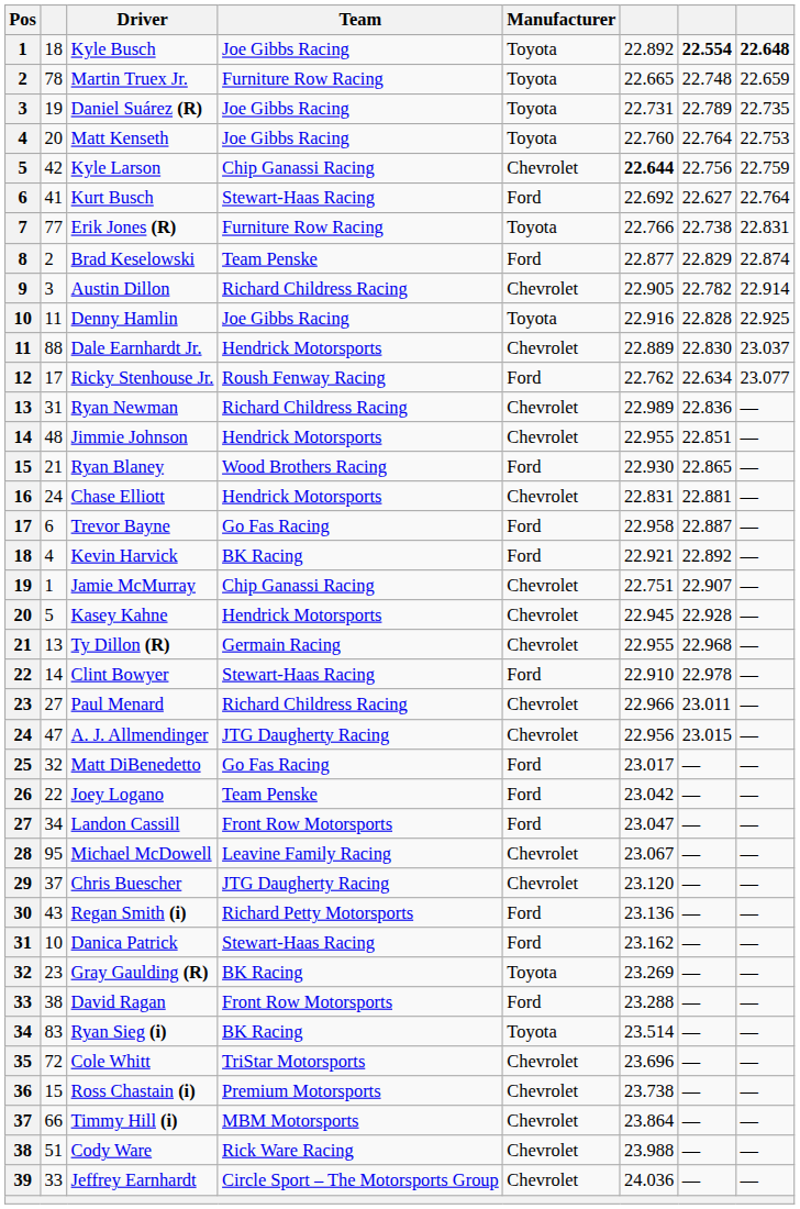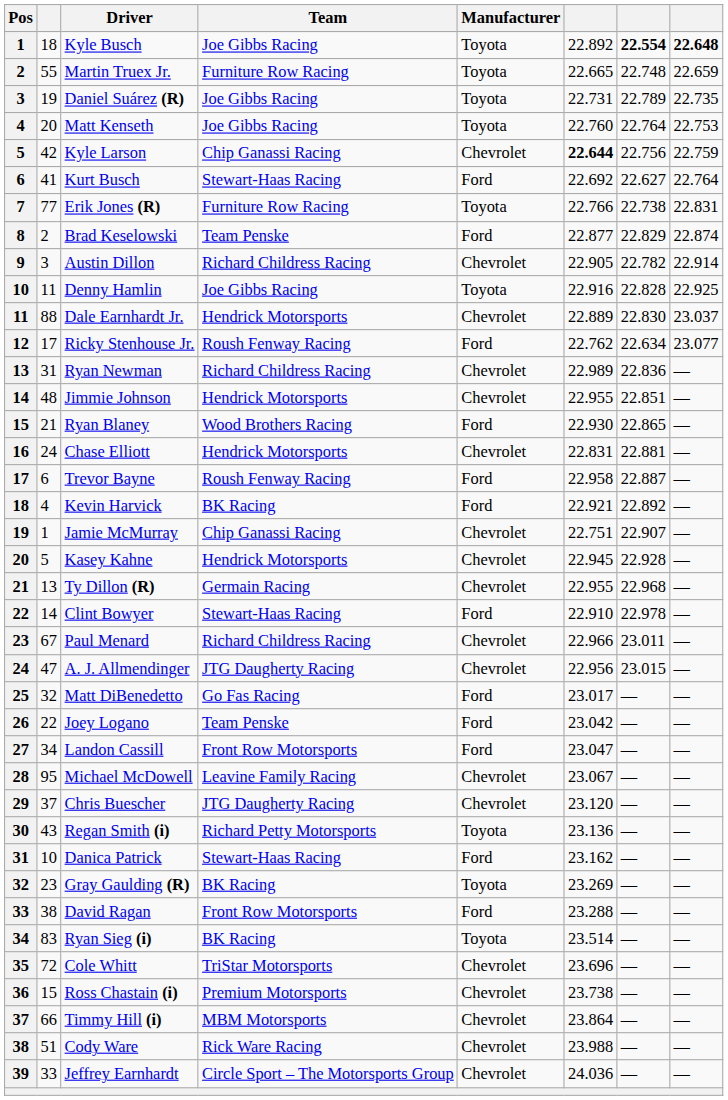 <table class="wikitable" style="font-size:95%">
 <tr>
 <th>Pos</th>
 <th></th>
 <th>Driver</th>
 <th>Team</th>
 <th>Manufacturer</th>
 <th></th>
 <th></th>
 <th></th>
 </tr>
 <tr>
 <th>1</th>
 <td>18</td>
 <td><a href='#'>Kyle Busch</a></td>
 <td><a href='#'>Joe Gibbs Racing</a></td>
 <td>Toyota</td>
 <td>22.892</td>
 <td><strong>22.554</strong></td>
 <td><strong>22.648</strong></td>
 </tr>
 <tr>
 <th>2</th>
-<td>78</td>
+<td>55</td>
 <td><a href='#'>Martin Truex Jr.</a></td>
 <td><a href='#'>Furniture Row Racing</a></td>
 <td>Toyota</td>
 <td>22.665</td>
 <td>22.748</td>
 <td>22.659</td>
 </tr>
 <tr>
 <th>3</th>
 <td>19</td>
 <td><a href='#'>Daniel Suárez</a> <strong>(R)</strong></td>
 <td><a href='#'>Joe Gibbs Racing</a></td>
 <td>Toyota</td>
 <td>22.731</td>
 <td>22.789</td>
 <td>22.735</td>
 </tr>
 <tr>
 <th>4</th>
 <td>20</td>
 <td><a href='#'>Matt Kenseth</a></td>
 <td><a href='#'>Joe Gibbs Racing</a></td>
 <td>Toyota</td>
 <td>22.760</td>
 <td>22.764</td>
 <td>22.753</td>
 </tr>
 <tr>
 <th>5</th>
 <td>42</td>
 <td><a href='#'>Kyle Larson</a></td>
 <td><a href='#'>Chip Ganassi Racing</a></td>
 <td>Chevrolet</td>
 <td><strong>22.644</strong></td>
 <td>22.756</td>
 <td>22.759</td>
 </tr>
 <tr>
 <th>6</th>
 <td>41</td>
 <td><a href='#'>Kurt Busch</a></td>
 <td><a href='#'>Stewart-Haas Racing</a></td>
 <td>Ford</td>
 <td>22.692</td>
 <td>22.627</td>
 <td>22.764</td>
 </tr>
 <tr>
 <th>7</th>
 <td>77</td>
 <td><a href='#'>Erik Jones</a> <strong>(R)</strong></td>
 <td><a href='#'>Furniture Row Racing</a></td>
 <td>Toyota</td>
 <td>22.766</td>
 <td>22.738</td>
 <td>22.831</td>
 </tr>
 <tr>
 <th>8</th>
 <td>2</td>
 <td><a href='#'>Brad Keselowski</a></td>
 <td><a href='#'>Team Penske</a></td>
 <td>Ford</td>
 <td>22.877</td>
 <td>22.829</td>
 <td>22.874</td>
 </tr>
 <tr>
 <th>9</th>
 <td>3</td>
 <td><a href='#'>Austin Dillon</a></td>
 <td><a href='#'>Richard Childress Racing</a></td>
 <td>Chevrolet</td>
 <td>22.905</td>
 <td>22.782</td>
 <td>22.914</td>
 </tr>
 <tr>
 <th>10</th>
 <td>11</td>
 <td><a href='#'>Denny Hamlin</a></td>
 <td><a href='#'>Joe Gibbs Racing</a></td>
 <td>Toyota</td>
 <td>22.916</td>
 <td>22.828</td>
 <td>22.925</td>
 </tr>
 <tr>
 <th>11</th>
 <td>88</td>
 <td><a href='#'>Dale Earnhardt Jr.</a></td>
 <td><a href='#'>Hendrick Motorsports</a></td>
 <td>Chevrolet</td>
 <td>22.889</td>
 <td>22.830</td>
 <td>23.037</td>
 </tr>
 <tr>
 <th>12</th>
 <td>17</td>
 <td><a href='#'>Ricky Stenhouse Jr.</a></td>
 <td><a href='#'>Roush Fenway Racing</a></td>
 <td>Ford</td>
 <td>22.762</td>
 <td>22.634</td>
 <td>23.077</td>
 </tr>
 <tr>
 <th>13</th>
 <td>31</td>
 <td><a href='#'>Ryan Newman</a></td>
 <td><a href='#'>Richard Childress Racing</a></td>
 <td>Chevrolet</td>
 <td>22.989</td>
 <td>22.836</td>
 <td>—</td>
 </tr>
 <tr>
 <th>14</th>
 <td>48</td>
 <td><a href='#'>Jimmie Johnson</a></td>
 <td><a href='#'>Hendrick Motorsports</a></td>
 <td>Chevrolet</td>
 <td>22.955</td>
 <td>22.851</td>
 <td>—</td>
 </tr>
 <tr>
 <th>15</th>
 <td>21</td>
 <td><a href='#'>Ryan Blaney</a></td>
 <td><a href='#'>Wood Brothers Racing</a></td>
 <td>Ford</td>
 <td>22.930</td>
 <td>22.865</td>
 <td>—</td>
 </tr>
 <tr>
 <th>16</th>
 <td>24</td>
 <td><a href='#'>Chase Elliott</a></td>
 <td><a href='#'>Hendrick Motorsports</a></td>
 <td>Chevrolet</td>
 <td>22.831</td>
 <td>22.881</td>
 <td>—</td>
 </tr>
 <tr>
 <th>17</th>
 <td>6</td>
 <td><a href='#'>Trevor Bayne</a></td>
-<td><a href='#'>Go Fas Racing</a></td>
+<td><a href='#'>Roush Fenway Racing</a></td>
 <td>Ford</td>
 <td>22.958</td>
 <td>22.887</td>
 <td>—</td>
 </tr>
 <tr>
 <th>18</th>
 <td>4</td>
 <td><a href='#'>Kevin Harvick</a></td>
 <td><a href='#'>BK Racing</a></td>
 <td>Ford</td>
 <td>22.921</td>
 <td>22.892</td>
 <td>—</td>
 </tr>
 <tr>
 <th>19</th>
 <td>1</td>
 <td><a href='#'>Jamie McMurray</a></td>
 <td><a href='#'>Chip Ganassi Racing</a></td>
 <td>Chevrolet</td>
 <td>22.751</td>
 <td>22.907</td>
 <td>—</td>
 </tr>
 <tr>
 <th>20</th>
 <td>5</td>
 <td><a href='#'>Kasey Kahne</a></td>
 <td><a href='#'>Hendrick Motorsports</a></td>
 <td>Chevrolet</td>
 <td>22.945</td>
 <td>22.928</td>
 <td>—</td>
 </tr>
 <tr>
 <th>21</th>
 <td>13</td>
 <td><a href='#'>Ty Dillon</a> <strong>(R)</strong></td>
 <td><a href='#'>Germain Racing</a></td>
 <td>Chevrolet</td>
 <td>22.955</td>
 <td>22.968</td>
 <td>—</td>
 </tr>
 <tr>
 <th>22</th>
 <td>14</td>
 <td><a href='#'>Clint Bowyer</a></td>
 <td><a href='#'>Stewart-Haas Racing</a></td>
 <td>Ford</td>
 <td>22.910</td>
 <td>22.978</td>
 <td>—</td>
 </tr>
 <tr>
 <th>23</th>
-<td>27</td>
+<td>67</td>
 <td><a href='#'>Paul Menard</a></td>
 <td><a href='#'>Richard Childress Racing</a></td>
 <td>Chevrolet</td>
 <td>22.966</td>
 <td>23.011</td>
 <td>—</td>
 </tr>
 <tr>
 <th>24</th>
 <td>47</td>
 <td><a href='#'>A. J. Allmendinger</a></td>
 <td><a href='#'>JTG Daugherty Racing</a></td>
 <td>Chevrolet</td>
 <td>22.956</td>
 <td>23.015</td>
 <td>—</td>
 </tr>
 <tr>
 <th>25</th>
 <td>32</td>
 <td><a href='#'>Matt DiBenedetto</a></td>
 <td><a href='#'>Go Fas Racing</a></td>
 <td>Ford</td>
 <td>23.017</td>
 <td>—</td>
 <td>—</td>
 </tr>
 <tr>
 <th>26</th>
 <td>22</td>
 <td><a href='#'>Joey Logano</a></td>
 <td><a href='#'>Team Penske</a></td>
 <td>Ford</td>
 <td>23.042</td>
 <td>—</td>
 <td>—</td>
 </tr>
 <tr>
 <th>27</th>
 <td>34</td>
 <td><a href='#'>Landon Cassill</a></td>
 <td><a href='#'>Front Row Motorsports</a></td>
 <td>Ford</td>
 <td>23.047</td>
 <td>—</td>
 <td>—</td>
 </tr>
 <tr>
 <th>28</th>
 <td>95</td>
 <td><a href='#'>Michael McDowell</a></td>
 <td><a href='#'>Leavine Family Racing</a></td>
 <td>Chevrolet</td>
 <td>23.067</td>
 <td>—</td>
 <td>—</td>
 </tr>
 <tr>
 <th>29</th>
 <td>37</td>
 <td><a href='#'>Chris Buescher</a></td>
 <td><a href='#'>JTG Daugherty Racing</a></td>
 <td>Chevrolet</td>
 <td>23.120</td>
 <td>—</td>
 <td>—</td>
 </tr>
 <tr>
 <th>30</th>
 <td>43</td>
 <td><a href='#'>Regan Smith</a> <strong>(i)</strong></td>
 <td><a href='#'>Richard Petty Motorsports</a></td>
-<td>Ford</td>
+<td>Toyota</td>
 <td>23.136</td>
 <td>—</td>
 <td>—</td>
 </tr>
 <tr>
 <th>31</th>
 <td>10</td>
 <td><a href='#'>Danica Patrick</a></td>
 <td><a href='#'>Stewart-Haas Racing</a></td>
 <td>Ford</td>
 <td>23.162</td>
 <td>—</td>
 <td>—</td>
 </tr>
 <tr>
 <th>32</th>
 <td>23</td>
 <td><a href='#'>Gray Gaulding</a> <strong>(R)</strong></td>
 <td><a href='#'>BK Racing</a></td>
 <td>Toyota</td>
 <td>23.269</td>
 <td>—</td>
 <td>—</td>
 </tr>
 <tr>
 <th>33</th>
 <td>38</td>
 <td><a href='#'>David Ragan</a></td>
 <td><a href='#'>Front Row Motorsports</a></td>
 <td>Ford</td>
 <td>23.288</td>
 <td>—</td>
 <td>—</td>
 </tr>
 <tr>
 <th>34</th>
 <td>83</td>
 <td><a href='#'>Ryan Sieg</a> <strong>(i)</strong></td>
 <td><a href='#'>BK Racing</a></td>
 <td>Toyota</td>
 <td>23.514</td>
 <td>—</td>
 <td>—</td>
 </tr>
 <tr>
 <th>35</th>
 <td>72</td>
 <td><a href='#'>Cole Whitt</a></td>
 <td><a href='#'>TriStar Motorsports</a></td>
 <td>Chevrolet</td>
 <td>23.696</td>
 <td>—</td>
 <td>—</td>
 </tr>
 <tr>
 <th>36</th>
 <td>15</td>
 <td><a href='#'>Ross Chastain</a> <strong>(i)</strong></td>
 <td><a href='#'>Premium Motorsports</a></td>
 <td>Chevrolet</td>
 <td>23.738</td>
 <td>—</td>
 <td>—</td>
 </tr>
 <tr>
 <th>37</th>
 <td>66</td>
 <td><a href='#'>Timmy Hill</a> <strong>(i)</strong></td>
 <td><a href='#'>MBM Motorsports</a></td>
 <td>Chevrolet</td>
 <td>23.864</td>
 <td>—</td>
 <td>—</td>
 </tr>
 <tr>
 <th>38</th>
 <td>51</td>
 <td><a href='#'>Cody Ware</a></td>
 <td><a href='#'>Rick Ware Racing</a></td>
 <td>Chevrolet</td>
 <td>23.988</td>
 <td>—</td>
 <td>—</td>
 </tr>
 <tr>
 <th>39</th>
 <td>33</td>
 <td><a href='#'>Jeffrey Earnhardt</a></td>
 <td><a href='#'>Circle Sport – The Motorsports Group</a></td>
 <td>Chevrolet</td>
 <td>24.036</td>
 <td>—</td>
 <td>—</td>
 </tr>
 <tr>
 <th colspan="8"></th>
 </tr>
 </table>
